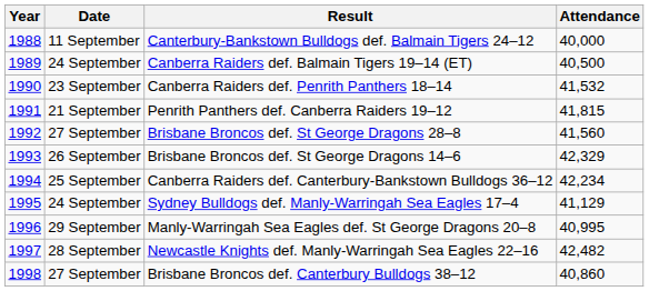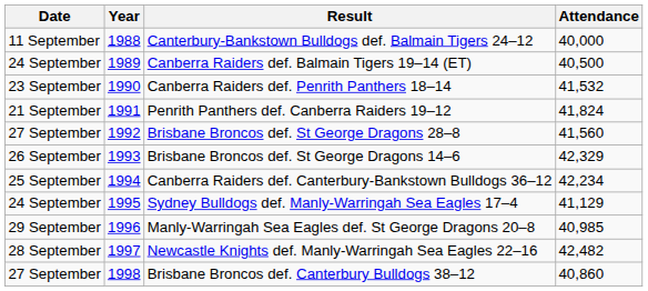 <table class="wikitable">
 <tr>
+<th>Date</th>
 <th>Year</th>
-<th>Date</th>
 <th>Result</th>
 <th>Attendance</th>
 </tr>
 <tr>
+<td>11 September</td>
 <td><a href='#'>1988</a></td>
-<td>11 September</td>
 <td> <a href='#'>Canterbury-Bankstown Bulldogs</a> def.  <a href='#'>Balmain Tigers</a> 24–12</td>
 <td>40,000</td>
 </tr>
 <tr>
+<td>24 September</td>
 <td><a href='#'>1989</a></td>
-<td>24 September</td>
 <td> <a href='#'>Canberra Raiders</a> def.  Balmain Tigers 19–14 (ET)</td>
 <td>40,500</td>
 </tr>
 <tr>
+<td>23 September</td>
 <td><a href='#'>1990</a></td>
-<td>23 September</td>
 <td> Canberra Raiders def.  <a href='#'>Penrith Panthers</a> 18–14</td>
 <td>41,532</td>
 </tr>
 <tr>
+<td>21 September</td>
 <td><a href='#'>1991</a></td>
-<td>21 September</td>
 <td> Penrith Panthers def.  Canberra Raiders 19–12</td>
-<td>41,815</td>
+<td>41,824</td>
 </tr>
 <tr>
+<td>27 September</td>
 <td><a href='#'>1992</a></td>
-<td>27 September</td>
 <td> <a href='#'>Brisbane Broncos</a> def.  <a href='#'>St George Dragons</a> 28–8</td>
 <td>41,560</td>
 </tr>
 <tr>
+<td>26 September</td>
 <td><a href='#'>1993</a></td>
-<td>26 September</td>
 <td> Brisbane Broncos def.  St George Dragons 14–6</td>
 <td>42,329</td>
 </tr>
 <tr>
+<td>25 September</td>
 <td><a href='#'>1994</a></td>
-<td>25 September</td>
 <td> Canberra Raiders def.  Canterbury-Bankstown Bulldogs 36–12</td>
 <td>42,234</td>
 </tr>
 <tr>
+<td>24 September</td>
 <td><a href='#'>1995</a></td>
-<td>24 September</td>
 <td> <a href='#'>Sydney Bulldogs</a> def.  <a href='#'>Manly-Warringah Sea Eagles</a> 17–4</td>
 <td>41,129</td>
 </tr>
 <tr>
+<td>29 September</td>
 <td><a href='#'>1996</a></td>
-<td>29 September</td>
 <td> Manly-Warringah Sea Eagles def.  St George Dragons 20–8</td>
-<td>40,995</td>
+<td>40,985</td>
 </tr>
 <tr>
+<td>28 September</td>
 <td><a href='#'>1997</a></td>
-<td>28 September</td>
 <td> <a href='#'>Newcastle Knights</a> def.  Manly-Warringah Sea Eagles 22–16</td>
 <td>42,482</td>
 </tr>
 <tr>
+<td>27 September</td>
 <td><a href='#'>1998</a></td>
-<td>27 September</td>
 <td> Brisbane Broncos def.  <a href='#'>Canterbury Bulldogs</a> 38–12</td>
 <td>40,860</td>
 </tr>
 </table>
